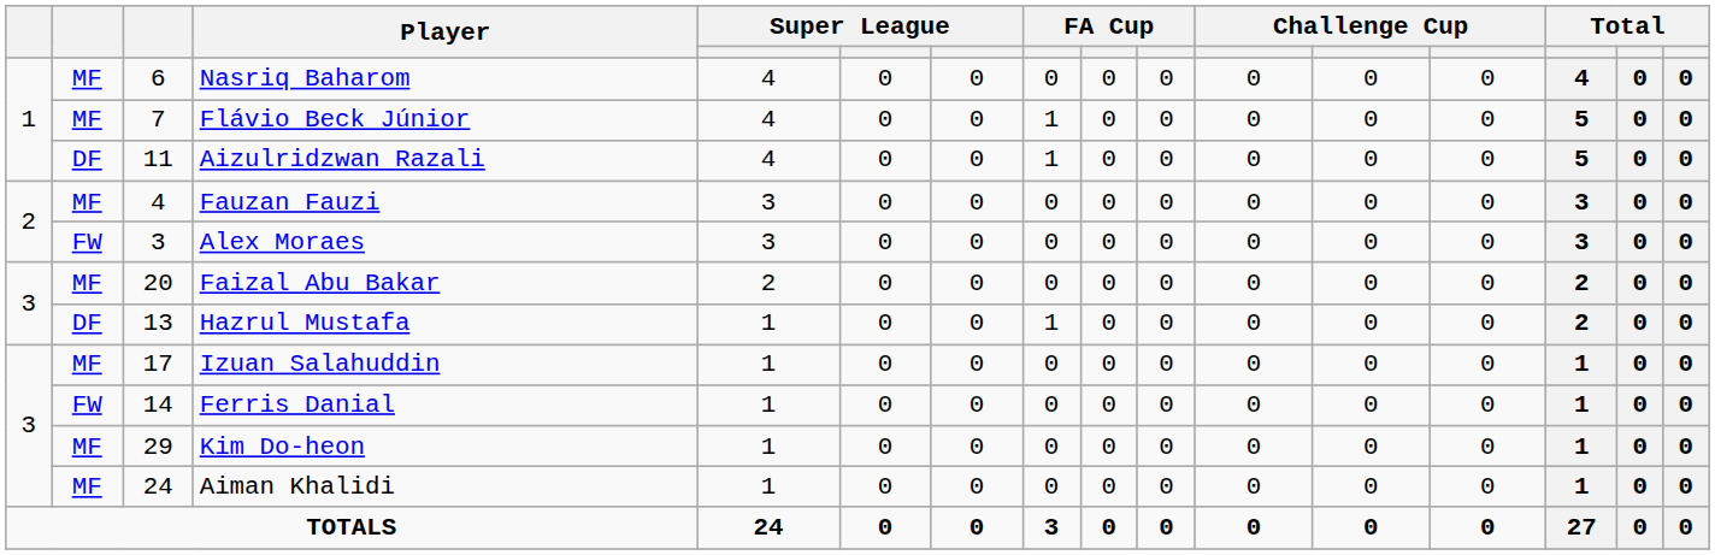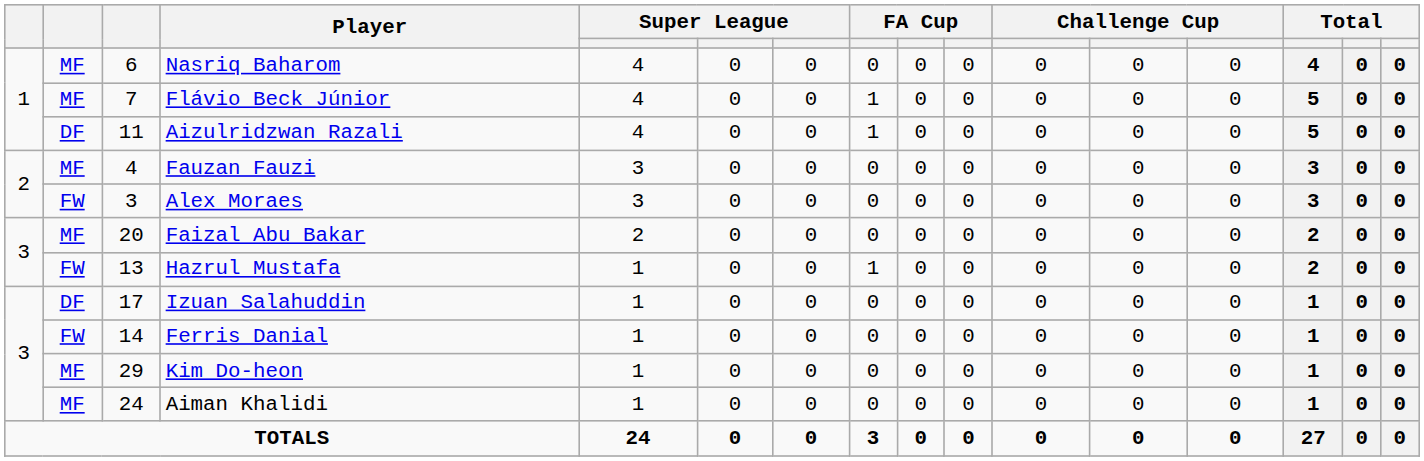 <table class="wikitable" style="text-align:center; font-size:100%; width:70%;">
 <tr>
 <th rowspan="2"></th>
 <th rowspan="2"></th>
 <th rowspan="2"></th>
 <th rowspan="2">Player</th>
 <th colspan="3">Super League</th>
 <th colspan="3">FA Cup</th>
 <th colspan="3">Challenge Cup</th>
 <th colspan="3">Total</th>
 </tr>
 <tr>
 <th></th>
 <th></th>
 <th></th>
 <th></th>
 <th></th>
 <th></th>
 <th></th>
 <th></th>
 <th></th>
 <th></th>
 <th></th>
 <th></th>
 </tr>
 <tr>
 <td rowspan=3>1</td>
 <td><a href='#'>MF</a></td>
 <td>6</td>
 <td align=left> <a href='#'>Nasriq Baharom</a></td>
 <td>4</td>
 <td>0</td>
 <td>0</td>
 <td>0</td>
 <td>0</td>
 <td>0</td>
 <td>0</td>
 <td>0</td>
 <td>0</td>
 <th>4</th>
 <th>0</th>
 <th>0</th>
 </tr>
 <tr>
 <td><a href='#'>MF</a></td>
 <td>7</td>
 <td align=left> <a href='#'>Flávio Beck Júnior</a></td>
 <td>4</td>
 <td>0</td>
 <td>0</td>
 <td>1</td>
 <td>0</td>
 <td>0</td>
 <td>0</td>
 <td>0</td>
 <td>0</td>
 <th>5</th>
 <th>0</th>
 <th>0</th>
 </tr>
 <tr>
 <td><a href='#'>DF</a></td>
 <td>11</td>
 <td align=left> <a href='#'>Aizulridzwan Razali</a></td>
 <td>4</td>
 <td>0</td>
 <td>0</td>
 <td>1</td>
 <td>0</td>
 <td>0</td>
 <td>0</td>
 <td>0</td>
 <td>0</td>
 <th>5</th>
 <th>0</th>
 <th>0</th>
 </tr>
 <tr>
 <td rowspan=2>2</td>
 <td><a href='#'>MF</a></td>
 <td>4</td>
 <td align=left> <a href='#'>Fauzan Fauzi</a></td>
 <td>3</td>
 <td>0</td>
 <td>0</td>
 <td>0</td>
 <td>0</td>
 <td>0</td>
 <td>0</td>
 <td>0</td>
 <td>0</td>
 <th>3</th>
 <th>0</th>
 <th>0</th>
 </tr>
 <tr>
 <td><a href='#'>FW</a></td>
 <td>3</td>
 <td align=left> <a href='#'>Alex Moraes</a></td>
 <td>3</td>
 <td>0</td>
 <td>0</td>
 <td>0</td>
 <td>0</td>
 <td>0</td>
 <td>0</td>
 <td>0</td>
 <td>0</td>
 <th>3</th>
 <th>0</th>
 <th>0</th>
 </tr>
 <tr>
 <td rowspan=2>3</td>
 <td><a href='#'>MF</a></td>
 <td>20</td>
 <td align=left> <a href='#'>Faizal Abu Bakar</a></td>
 <td>2</td>
 <td>0</td>
 <td>0</td>
 <td>0</td>
 <td>0</td>
 <td>0</td>
 <td>0</td>
 <td>0</td>
 <td>0</td>
 <th>2</th>
 <th>0</th>
 <th>0</th>
 </tr>
 <tr>
-<td><a href='#'>DF</a></td>
+<td><a href='#'>FW</a></td>
 <td>13</td>
 <td align=left> <a href='#'>Hazrul Mustafa</a></td>
 <td>1</td>
 <td>0</td>
 <td>0</td>
 <td>1</td>
 <td>0</td>
 <td>0</td>
 <td>0</td>
 <td>0</td>
 <td>0</td>
 <th>2</th>
 <th>0</th>
 <th>0</th>
 </tr>
 <tr>
 <td rowspan=4>3</td>
-<td><a href='#'>MF</a></td>
+<td><a href='#'>DF</a></td>
 <td>17</td>
 <td align=left> <a href='#'>Izuan Salahuddin</a></td>
 <td>1</td>
 <td>0</td>
 <td>0</td>
 <td>0</td>
 <td>0</td>
 <td>0</td>
 <td>0</td>
 <td>0</td>
 <td>0</td>
 <th>1</th>
 <th>0</th>
 <th>0</th>
 </tr>
 <tr>
 <td><a href='#'>FW</a></td>
 <td>14</td>
 <td align=left> <a href='#'>Ferris Danial</a></td>
 <td>1</td>
 <td>0</td>
 <td>0</td>
 <td>0</td>
 <td>0</td>
 <td>0</td>
 <td>0</td>
 <td>0</td>
 <td>0</td>
 <th>1</th>
 <th>0</th>
 <th>0</th>
 </tr>
 <tr>
 <td><a href='#'>MF</a></td>
 <td>29</td>
 <td align=left> <a href='#'>Kim Do-heon</a></td>
 <td>1</td>
 <td>0</td>
 <td>0</td>
 <td>0</td>
 <td>0</td>
 <td>0</td>
 <td>0</td>
 <td>0</td>
 <td>0</td>
 <th>1</th>
 <th>0</th>
 <th>0</th>
 </tr>
 <tr>
 <td><a href='#'>MF</a></td>
 <td>24</td>
 <td align=left> Aiman Khalidi</td>
 <td>1</td>
 <td>0</td>
 <td>0</td>
 <td>0</td>
 <td>0</td>
 <td>0</td>
 <td>0</td>
 <td>0</td>
 <td>0</td>
 <th>1</th>
 <th>0</th>
 <th>0</th>
 </tr>
 <tr>
 <td colspan=4><strong>TOTALS</strong></td>
 <td><strong>24</strong></td>
 <td><strong>0</strong></td>
 <td><strong>0</strong></td>
 <td><strong>3</strong></td>
 <td><strong>0</strong></td>
 <td><strong>0</strong></td>
 <td><strong>0</strong></td>
 <td><strong>0</strong></td>
 <td><strong>0</strong></td>
 <th>27</th>
 <th>0</th>
 <th>0</th>
 </tr>
 </table>
